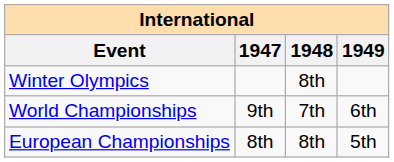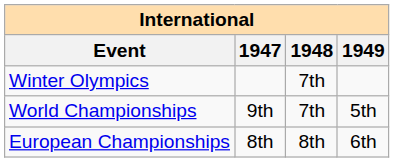 <table class="wikitable" style="text-align:center">
 <tr>
 <th style="background-color: #ffdead; " colspan=4 align=center><strong>International</strong></th>
 </tr>
 <tr>
 <th>Event</th>
 <th>1947</th>
 <th>1948</th>
 <th>1949</th>
 </tr>
 <tr>
 <td align=left><a href='#'>Winter Olympics</a></td>
 <td></td>
-<td>8th</td>
+<td>7th</td>
 <td></td>
 </tr>
 <tr>
 <td align=left><a href='#'>World Championships</a></td>
 <td>9th</td>
 <td>7th</td>
-<td>6th</td>
+<td>5th</td>
 </tr>
 <tr>
 <td align=left><a href='#'>European Championships</a></td>
 <td>8th</td>
 <td>8th</td>
-<td>5th</td>
+<td>6th</td>
 </tr>
 </table>
